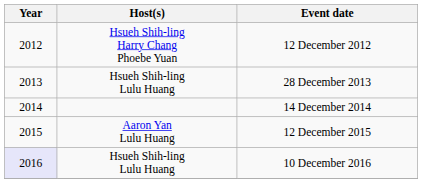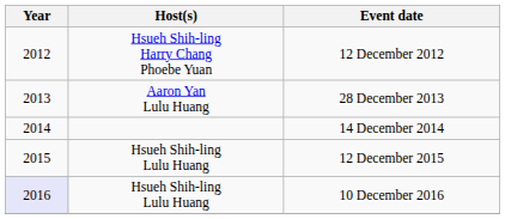 <table class="wikitable" style="text-align:center;width:65%;">
 <tr>
 <th width="5%"><strong>Year</strong></th>
 <th width="20%"><strong>Host(s)</strong></th>
 <th width="20%"><strong>Event date</strong></th>
 </tr>
 <tr>
 <td>2012</td>
 <td><a href='#'>Hsueh Shih-ling</a><br><a href='#'>Harry Chang</a><br>Phoebe Yuan</td>
 <td>12 December 2012</td>
 </tr>
 <tr>
 <td>2013</td>
-<td>Hsueh Shih-ling<br>Lulu Huang</td>
+<td><a href='#'>Aaron Yan</a><br>Lulu Huang</td>
 <td>28 December 2013</td>
 </tr>
 <tr>
 <td>2014</td>
 <td></td>
 <td>14 December 2014</td>
 </tr>
 <tr>
 <td>2015</td>
-<td><a href='#'>Aaron Yan</a><br>Lulu Huang</td>
+<td>Hsueh Shih-ling<br>Lulu Huang</td>
 <td>12 December 2015</td>
 </tr>
 <tr>
 <td style="background: lavender;">2016</td>
 <td>Hsueh Shih-ling<br>Lulu Huang</td>
 <td>10 December 2016</td>
 </tr>
 <tr>
 </tr>
 </table>
